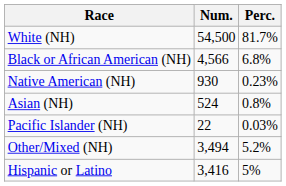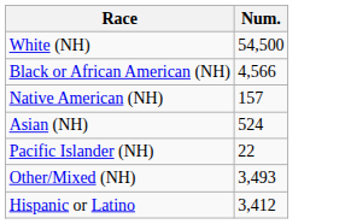 <table class="wikitable">
 <tr>
 <th>Race</th>
 <th>Num.</th>
-<th>Perc.</th>
 </tr>
 <tr>
 <td><a href='#'>White</a> (NH)</td>
 <td>54,500</td>
-<td>81.7%</td>
 </tr>
 <tr>
 <td><a href='#'>Black or African American</a> (NH)</td>
 <td>4,566</td>
-<td>6.8%</td>
 </tr>
 <tr>
 <td><a href='#'>Native American</a> (NH)</td>
-<td>930</td>
-<td>0.23%</td>
+<td>157</td>
 </tr>
 <tr>
 <td><a href='#'>Asian</a> (NH)</td>
 <td>524</td>
-<td>0.8%</td>
 </tr>
 <tr>
 <td><a href='#'>Pacific Islander</a> (NH)</td>
 <td>22</td>
-<td>0.03%</td>
 </tr>
 <tr>
 <td><a href='#'>Other/Mixed</a> (NH)</td>
-<td>3,494</td>
-<td>5.2%</td>
+<td>3,493</td>
 </tr>
 <tr>
 <td><a href='#'>Hispanic</a> or <a href='#'>Latino</a></td>
-<td>3,416</td>
-<td>5%</td>
+<td>3,412</td>
 </tr>
 </table>
